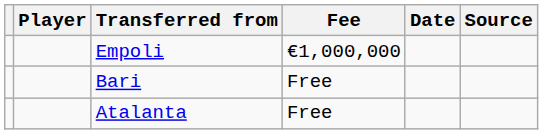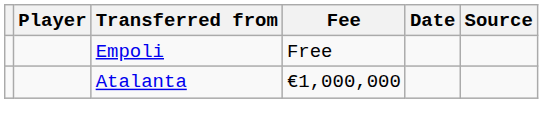 <table class="wikitable plainrowheaders sortable">
 <tr>
 <th></th>
 <th scope="col">Player</th>
 <th>Transferred from</th>
 <th style="width: 65px;">Fee</th>
 <th scope="col">Date</th>
 <th scope="col">Source</th>
 </tr>
 <tr>
 <td align="center"></td>
 <td></td>
 <td> <a href='#'>Empoli</a></td>
-<td>€1,000,000</td>
-<td></td>
-<td></td>
-</tr>
-<tr>
-<td align="center"></td>
-<td></td>
-<td> <a href='#'>Bari</a></td>
 <td>Free</td>
 <td></td>
 <td></td>
 </tr>
 <tr>
 <td align="center"></td>
 <td></td>
 <td> <a href='#'>Atalanta</a></td>
-<td>Free</td>
+<td>€1,000,000</td>
 <td></td>
 <td></td>
 </tr>
 </table>
